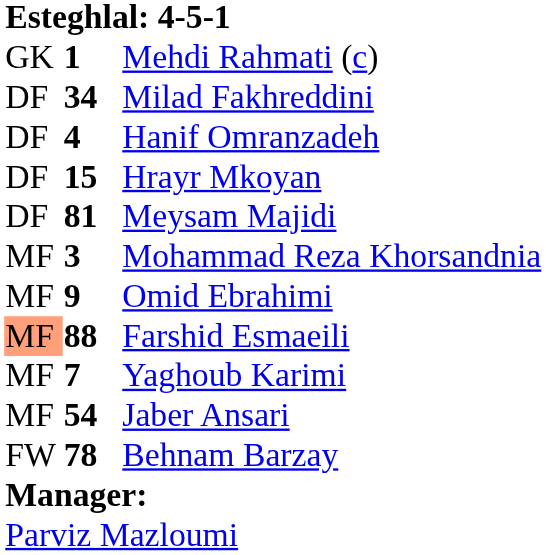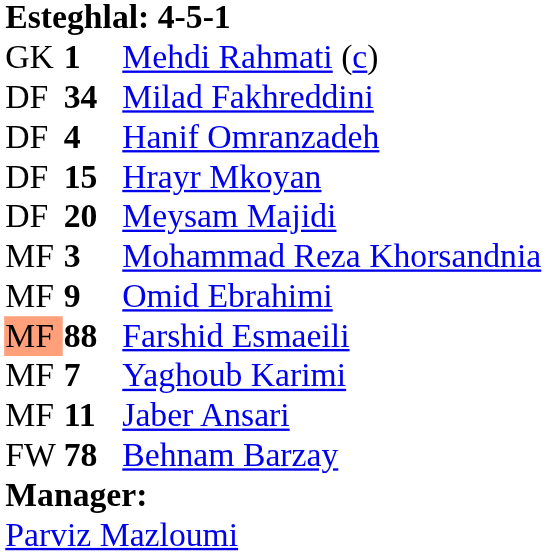 <table style="font-size: 90%" cellspacing="0" cellpadding="0" align=center>
 <tr>
 <td colspan="4"><strong>Esteghlal: 4-5-1</strong></td>
 </tr>
 <tr>
 <th width=25></th>
 <th width=25></th>
 </tr>
 <tr>
 <td>GK</td>
 <td><strong>1</strong></td>
 <td> <a href='#'>Mehdi Rahmati</a> (<a href='#'>c</a>)</td>
 </tr>
 <tr>
 <td>DF</td>
 <td><strong>34</strong></td>
 <td> <a href='#'>Milad Fakhreddini</a></td>
 </tr>
 <tr>
 <td>DF</td>
 <td><strong>4</strong></td>
 <td> <a href='#'>Hanif Omranzadeh</a></td>
 </tr>
 <tr>
 <td>DF</td>
 <td><strong>15</strong></td>
 <td> <a href='#'>Hrayr Mkoyan</a></td>
 </tr>
 <tr>
 <td>DF</td>
-<td><strong>81</strong></td>
+<td><strong>20</strong></td>
 <td> <a href='#'>Meysam Majidi</a></td>
 </tr>
 <tr>
 <td>MF</td>
 <td><strong>3</strong></td>
 <td> <a href='#'>Mohammad Reza Khorsandnia</a></td>
 </tr>
 <tr>
 <td>MF</td>
 <td><strong>9</strong></td>
 <td> <a href='#'>Omid Ebrahimi</a></td>
 </tr>
 <tr>
 <td style="background: lightsalmon;">MF</td>
 <td><strong>88</strong></td>
 <td> <a href='#'>Farshid Esmaeili</a></td>
 </tr>
 <tr>
 <td>MF</td>
 <td><strong>7</strong></td>
 <td> <a href='#'>Yaghoub Karimi</a></td>
 </tr>
 <tr>
 <td>MF</td>
-<td><strong>54</strong></td>
+<td><strong>11</strong></td>
 <td> <a href='#'>Jaber Ansari</a></td>
 </tr>
 <tr>
 <td>FW</td>
 <td><strong>78</strong></td>
 <td> <a href='#'>Behnam Barzay</a></td>
 </tr>
 <tr>
 <td colspan=3><strong>Manager:</strong></td>
 </tr>
 <tr>
 <td colspan=4> <a href='#'>Parviz Mazloumi</a></td>
 </tr>
 </table>
